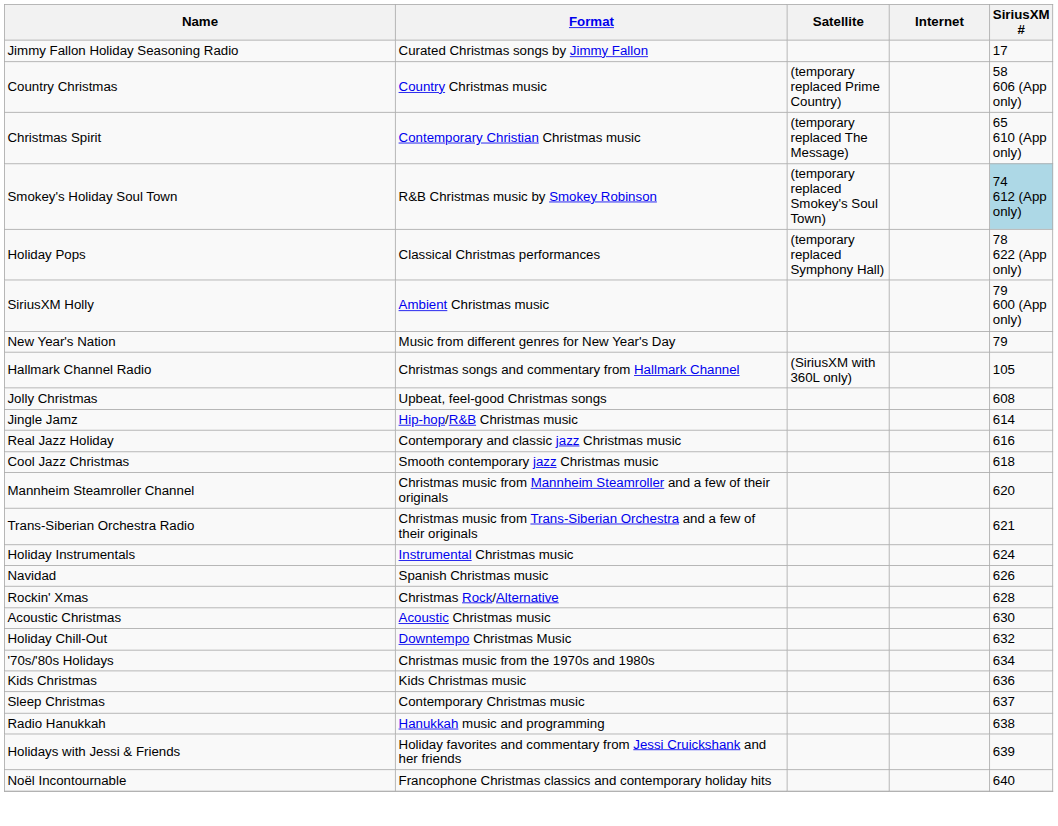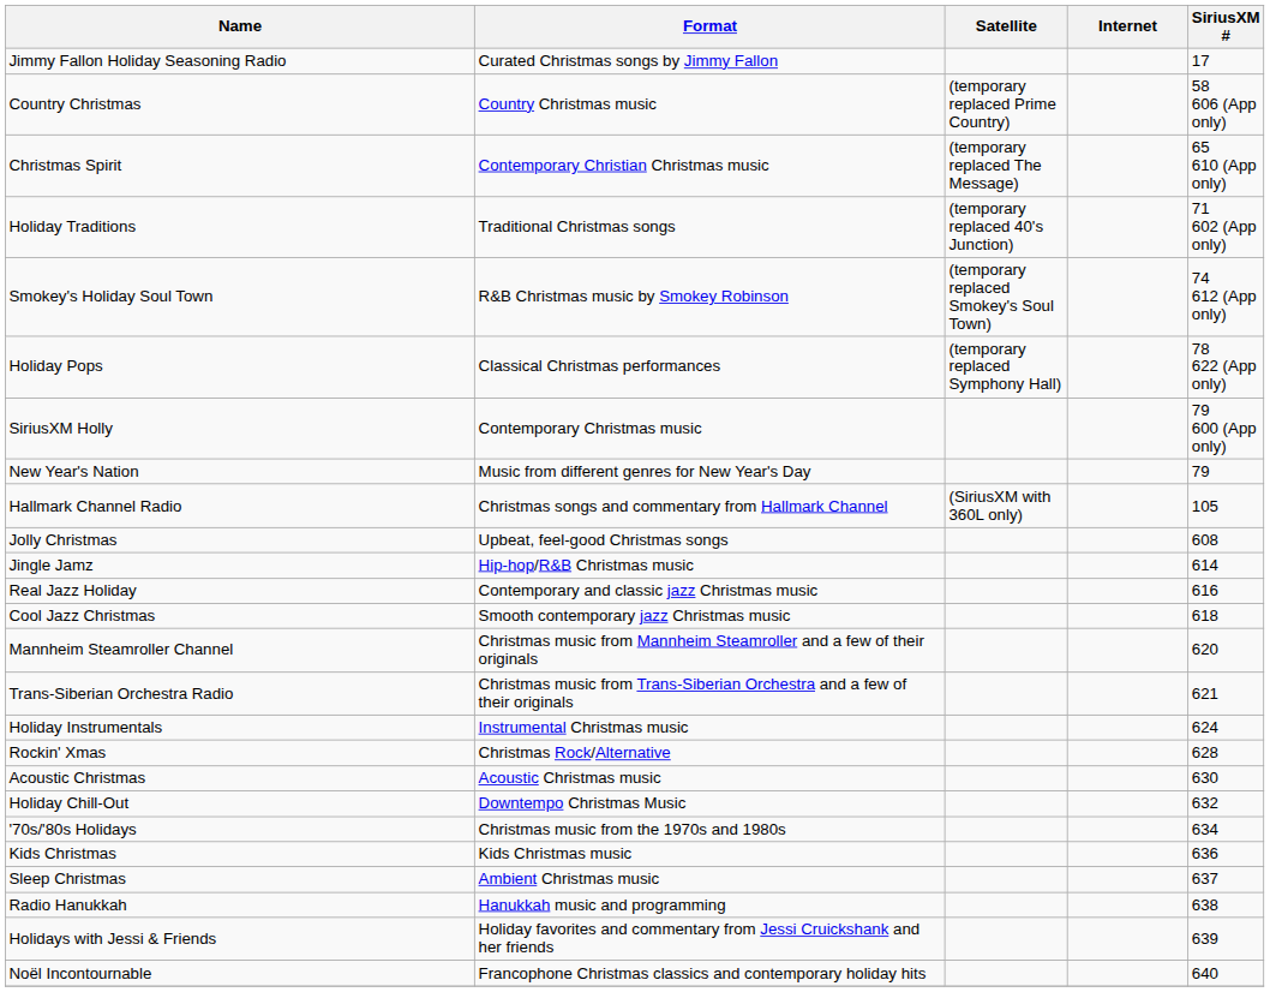 <table class="wikitable sortable" style="width:100%;">
 <tr>
 <th width="40%">Name</th>
 <th width="40%"><a href='#'>Format</a></th>
 <th width="10%">Satellite</th>
 <th width="10%">Internet</th>
 <th width="10%">SiriusXM #</th>
 </tr>
 <tr>
 <td>Jimmy Fallon Holiday Seasoning Radio</td>
 <td>Curated Christmas songs by <a href='#'>Jimmy Fallon</a></td>
 <td></td>
 <td></td>
 <td>17</td>
 </tr>
 <tr>
 <td>Country Christmas</td>
 <td><a href='#'>Country</a> Christmas music</td>
 <td> (temporary replaced Prime Country)</td>
 <td></td>
 <td>58 <br> 606 (App only)</td>
 </tr>
 <tr>
 <td>Christmas Spirit</td>
 <td><a href='#'>Contemporary Christian</a> Christmas music</td>
 <td> (temporary replaced The Message)</td>
 <td></td>
 <td>65 <br> 610 (App only)</td>
 </tr>
 <tr>
+<td>Holiday Traditions</td>
+<td>Traditional Christmas songs</td>
+<td> (temporary replaced 40's Junction)</td>
+<td></td>
+<td>71 <br> 602 (App only)</td>
+</tr>
+<tr>
 <td>Smokey's Holiday Soul Town</td>
 <td>R&B Christmas music by <a href='#'>Smokey Robinson</a></td>
 <td> (temporary replaced Smokey's Soul Town)</td>
 <td></td>
-<td style="background: lightblue;">74 <br> 612 (App only)</td>
+<td>74 <br> 612 (App only)</td>
 </tr>
 <tr>
 <td>Holiday Pops</td>
 <td>Classical Christmas performances</td>
 <td> (temporary replaced Symphony Hall)</td>
 <td></td>
 <td>78 <br> 622 (App only)</td>
 </tr>
 <tr>
 <td>SiriusXM Holly</td>
-<td><a href='#'>Ambient</a> Christmas music</td>
+<td>Contemporary Christmas music</td>
 <td></td>
 <td></td>
 <td>79 <br> 600 (App only)</td>
 </tr>
 <tr>
 <td>New Year's Nation</td>
 <td>Music from different genres for New Year's Day</td>
 <td></td>
 <td></td>
 <td>79</td>
 </tr>
 <tr>
 <td>Hallmark Channel Radio</td>
 <td>Christmas songs and commentary from <a href='#'>Hallmark Channel</a></td>
 <td> (SiriusXM with 360L only)</td>
 <td></td>
 <td>105</td>
 </tr>
 <tr>
 <td>Jolly Christmas</td>
 <td>Upbeat, feel-good Christmas songs</td>
 <td></td>
 <td></td>
 <td>608</td>
 </tr>
 <tr>
 <td>Jingle Jamz</td>
 <td><a href='#'>Hip-hop</a>/<a href='#'>R&B</a> Christmas music</td>
 <td></td>
 <td></td>
 <td>614</td>
 </tr>
 <tr>
 <td>Real Jazz Holiday</td>
 <td>Contemporary and classic <a href='#'>jazz</a> Christmas music</td>
 <td></td>
 <td></td>
 <td>616</td>
 </tr>
 <tr>
 <td>Cool Jazz Christmas</td>
 <td>Smooth contemporary <a href='#'>jazz</a> Christmas music</td>
 <td></td>
 <td></td>
 <td>618</td>
 </tr>
 <tr>
 <td>Mannheim Steamroller Channel</td>
 <td>Christmas music from <a href='#'>Mannheim Steamroller</a> and a few of their originals</td>
 <td></td>
 <td></td>
 <td>620</td>
 </tr>
 <tr>
 <td>Trans-Siberian Orchestra Radio</td>
 <td>Christmas music from <a href='#'>Trans-Siberian Orchestra</a> and a few of their originals</td>
 <td></td>
 <td></td>
 <td>621</td>
 </tr>
 <tr>
 <td>Holiday Instrumentals</td>
 <td><a href='#'>Instrumental</a> Christmas music</td>
 <td></td>
 <td></td>
 <td>624</td>
 </tr>
 <tr>
-<td>Navidad</td>
-<td>Spanish Christmas music</td>
-<td></td>
-<td></td>
-<td>626</td>
-</tr>
-<tr>
 <td>Rockin' Xmas</td>
 <td>Christmas <a href='#'>Rock</a>/<a href='#'>Alternative</a></td>
 <td></td>
 <td></td>
 <td>628</td>
 </tr>
 <tr>
 <td>Acoustic Christmas</td>
 <td><a href='#'>Acoustic</a> Christmas music</td>
 <td></td>
 <td></td>
 <td>630</td>
 </tr>
 <tr>
 <td>Holiday Chill-Out</td>
 <td><a href='#'>Downtempo</a> Christmas Music</td>
 <td></td>
 <td></td>
 <td>632</td>
 </tr>
 <tr>
 <td>'70s/'80s Holidays</td>
 <td>Christmas music from the 1970s and 1980s</td>
 <td></td>
 <td></td>
 <td>634</td>
 </tr>
 <tr>
 <td>Kids Christmas</td>
 <td>Kids Christmas music</td>
 <td></td>
 <td></td>
 <td>636</td>
 </tr>
 <tr>
 <td>Sleep Christmas</td>
-<td>Contemporary Christmas music</td>
+<td><a href='#'>Ambient</a> Christmas music</td>
 <td></td>
 <td></td>
 <td>637</td>
 </tr>
 <tr>
 <td>Radio Hanukkah</td>
 <td><a href='#'>Hanukkah</a> music and programming</td>
 <td></td>
 <td></td>
 <td>638</td>
 </tr>
 <tr>
 <td>Holidays with Jessi & Friends</td>
 <td>Holiday favorites and commentary from <a href='#'>Jessi Cruickshank</a> and her friends</td>
 <td></td>
 <td></td>
 <td>639</td>
 </tr>
 <tr>
 <td>Noël Incontournable</td>
 <td>Francophone Christmas classics and contemporary holiday hits</td>
 <td></td>
 <td></td>
 <td>640</td>
 </tr>
 <tr>
 </tr>
 </table>
